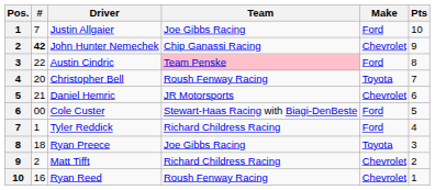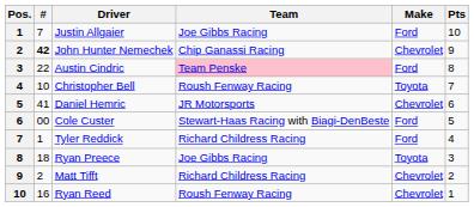 <table class="wikitable" style="font-size:95%">
 <tr>
 <th>Pos.</th>
 <th>#</th>
 <th>Driver</th>
 <th>Team</th>
 <th>Make</th>
 <th>Pts</th>
 </tr>
 <tr>
 <th>1</th>
 <td>7</td>
 <td><a href='#'>Justin Allgaier</a></td>
 <td><a href='#'>Joe Gibbs Racing</a></td>
 <td><a href='#'>Ford</a></td>
 <td>10</td>
 </tr>
 <tr>
 <th>2</th>
 <td><strong>42</strong></td>
 <td><a href='#'>John Hunter Nemechek</a></td>
 <td><a href='#'>Chip Ganassi Racing</a></td>
 <td><a href='#'>Chevrolet</a></td>
 <td>9</td>
 </tr>
 <tr>
 <th>3</th>
 <td>22</td>
 <td><a href='#'>Austin Cindric</a></td>
 <td style="background: pink;"><a href='#'>Team Penske</a></td>
 <td><a href='#'>Ford</a></td>
 <td>8</td>
 </tr>
 <tr>
 <th>4</th>
-<td>20</td>
+<td>10</td>
 <td><a href='#'>Christopher Bell</a></td>
 <td><a href='#'>Roush Fenway Racing</a></td>
 <td><a href='#'>Toyota</a></td>
 <td>7</td>
 </tr>
 <tr>
 <th>5</th>
-<td>21</td>
+<td>41</td>
 <td><a href='#'>Daniel Hemric</a></td>
 <td><a href='#'>JR Motorsports</a></td>
 <td><a href='#'>Chevrolet</a></td>
 <td>6</td>
 </tr>
 <tr>
 <th>6</th>
 <td>00</td>
 <td><a href='#'>Cole Custer</a></td>
 <td><a href='#'>Stewart-Haas Racing</a> with <a href='#'>Biagi-DenBeste</a></td>
 <td><a href='#'>Ford</a></td>
 <td>5</td>
 </tr>
 <tr>
 <th>7</th>
 <td>1</td>
 <td><a href='#'>Tyler Reddick</a></td>
 <td><a href='#'>Richard Childress Racing</a></td>
 <td><a href='#'>Ford</a></td>
 <td>4</td>
 </tr>
 <tr>
 <th>8</th>
 <td>18</td>
 <td><a href='#'>Ryan Preece</a></td>
 <td><a href='#'>Joe Gibbs Racing</a></td>
 <td><a href='#'>Toyota</a></td>
 <td>3</td>
 </tr>
 <tr>
 <th>9</th>
 <td>2</td>
 <td><a href='#'>Matt Tifft</a></td>
 <td><a href='#'>Richard Childress Racing</a></td>
 <td><a href='#'>Chevrolet</a></td>
 <td>2</td>
 </tr>
 <tr>
 <th>10</th>
 <td>16</td>
 <td><a href='#'>Ryan Reed</a></td>
 <td><a href='#'>Roush Fenway Racing</a></td>
 <td><a href='#'>Chevrolet</a></td>
 <td>1</td>
 </tr>
 </table>
